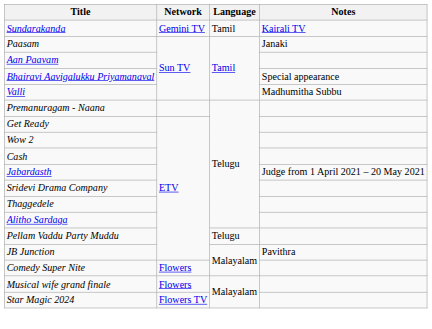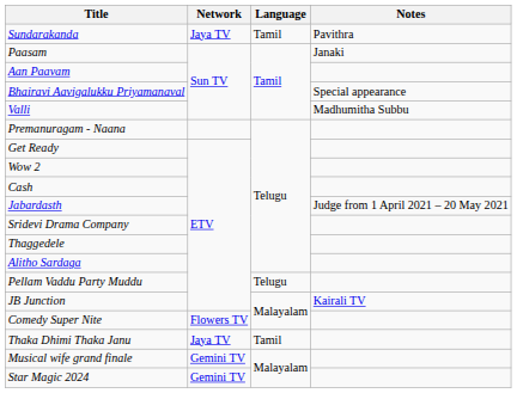 <table class="wikitable sortable">
 <tr>
 <th>Title</th>
 <th>Network</th>
 <th>Language</th>
 <th>Notes</th>
 </tr>
 <tr>
 <td><em><a href='#'>Sundarakanda</a></em></td>
-<td><a href='#'>Gemini TV</a></td>
+<td><a href='#'>Jaya TV</a></td>
 <td>Tamil</td>
-<td><a href='#'>Kairali TV</a></td>
+<td>Pavithra</td>
 </tr>
 <tr>
 <td><em>Paasam</em></td>
 <td rowspan="4"><a href='#'>Sun TV</a></td>
 <td rowspan="4"><a href='#'>Tamil</a></td>
 <td>Janaki</td>
 </tr>
 <tr>
 <td><em><a href='#'>Aan Paavam</a></em></td>
 <td></td>
 </tr>
 <tr>
 <td><em><a href='#'>Bhairavi Aavigalukku Priyamanaval</a></em></td>
 <td>Special appearance</td>
 </tr>
 <tr>
 <td><em><a href='#'>Valli</a></em></td>
 <td>Madhumitha Subbu</td>
 </tr>
 <tr>
 <td><em>Premanuragam - Naana</em></td>
 <td></td>
 <td rowspan="8">Telugu</td>
 <td></td>
 </tr>
 <tr>
 <td><em>Get Ready</em></td>
 <td rowspan="9"><a href='#'>ETV</a></td>
 <td></td>
 </tr>
 <tr>
 <td><em>Wow 2</em></td>
 <td></td>
 </tr>
 <tr>
 <td><em>Cash</em></td>
 <td></td>
 </tr>
 <tr>
 <td><a href='#'><em>Jabardasth</em></a></td>
 <td>Judge from 1 April 2021 – 20 May 2021</td>
 </tr>
 <tr>
 <td><em>Sridevi Drama Company</em></td>
 <td></td>
 </tr>
 <tr>
 <td><em>Thaggedele</em></td>
 <td></td>
 </tr>
 <tr>
 <td><em><a href='#'>Alitho Sardaga</a></em></td>
 <td></td>
 </tr>
 <tr>
 <td><em>Pellam Vaddu Party Muddu</em></td>
 <td>Telugu</td>
 <td></td>
 </tr>
 <tr>
 <td><em>JB Junction</em></td>
 <td rowspan="2">Malayalam</td>
-<td>Pavithra</td>
+<td><a href='#'>Kairali TV</a></td>
 </tr>
 <tr>
 <td><em>Comedy Super Nite</em></td>
-<td><a href='#'>Flowers</a></td>
+<td><a href='#'>Flowers TV</a></td>
+<td></td>
+</tr>
+<tr>
+<td><em>Thaka Dhimi Thaka Janu</em></td>
+<td><a href='#'>Jaya TV</a></td>
+<td>Tamil</td>
 <td></td>
 </tr>
 <tr>
 <td><em>Musical wife grand finale </em></td>
-<td><a href='#'>Flowers</a></td>
+<td><a href='#'>Gemini TV</a></td>
 <td rowspan="2">Malayalam</td>
 <td></td>
 </tr>
 <tr>
 <td><em>Star Magic 2024</em></td>
-<td><a href='#'>Flowers TV</a></td>
+<td><a href='#'>Gemini TV</a></td>
 <td></td>
 </tr>
 </table>
